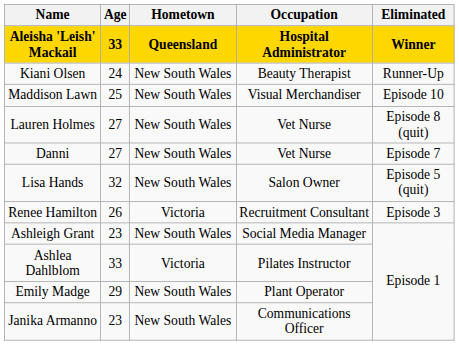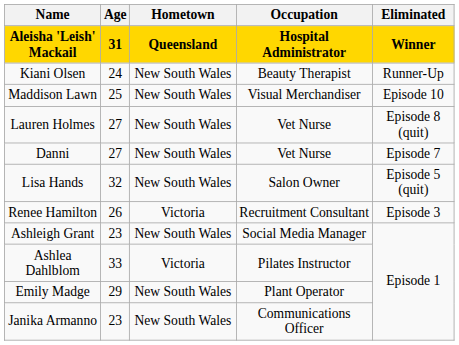 <table class="wikitable plainrowheaders" style="text-align:center; width:60%; font-size:100%;">
 <tr>
 <th width=200>Name</th>
 <th width=25>Age</th>
 <th width=200>Hometown</th>
 <th width=250>Occupation</th>
 <th width=120>Eliminated</th>
 </tr>
 <tr bgcolor="gold"|>
 <td><strong>Aleisha 'Leish' Mackail</strong></td>
-<td><strong>33</strong></td>
+<td><strong>31</strong></td>
 <td><strong>Queensland</strong></td>
 <td><strong>Hospital Administrator</strong></td>
 <td><strong>Winner</strong></td>
 </tr>
 <tr>
 <td>Kiani Olsen</td>
 <td>24</td>
 <td>New South Wales</td>
 <td>Beauty Therapist</td>
 <td>Runner-Up</td>
 </tr>
 <tr>
 <td>Maddison Lawn</td>
 <td>25</td>
 <td>New South Wales</td>
 <td>Visual Merchandiser</td>
 <td>Episode 10</td>
 </tr>
 <tr>
 <td>Lauren Holmes</td>
 <td>27</td>
 <td>New South Wales</td>
 <td>Vet Nurse</td>
 <td>Episode 8 (quit)</td>
 </tr>
 <tr>
 <td>Danni</td>
 <td>27</td>
 <td>New South Wales</td>
 <td>Vet Nurse</td>
 <td>Episode 7</td>
 </tr>
 <tr>
 <td>Lisa Hands</td>
 <td>32</td>
 <td>New South Wales</td>
 <td>Salon Owner</td>
 <td>Episode 5 (quit)</td>
 </tr>
 <tr>
 <td>Renee Hamilton</td>
 <td>26</td>
 <td>Victoria</td>
 <td>Recruitment Consultant</td>
 <td>Episode 3</td>
 </tr>
 <tr>
 <td>Ashleigh Grant</td>
 <td>23</td>
 <td>New South Wales</td>
 <td>Social Media Manager</td>
 <td rowspan="4">Episode 1</td>
 </tr>
 <tr>
 <td>Ashlea Dahlblom</td>
 <td>33</td>
 <td>Victoria</td>
 <td>Pilates Instructor</td>
 </tr>
 <tr>
 <td>Emily Madge</td>
 <td>29</td>
 <td>New South Wales</td>
 <td>Plant Operator</td>
 </tr>
 <tr>
 <td>Janika Armanno</td>
 <td>23</td>
 <td>New South Wales</td>
 <td>Communications Officer</td>
 </tr>
 </table>
